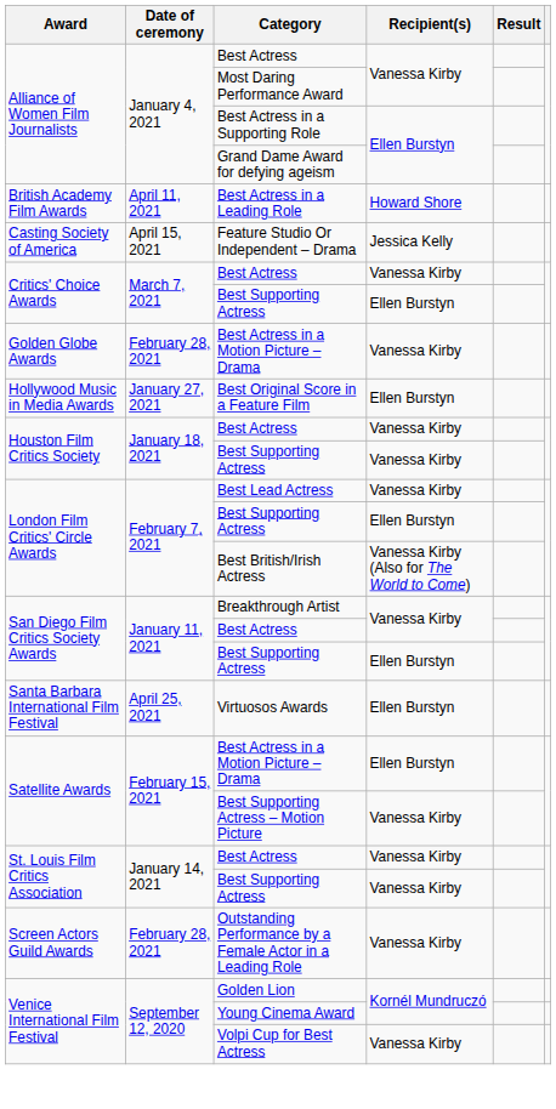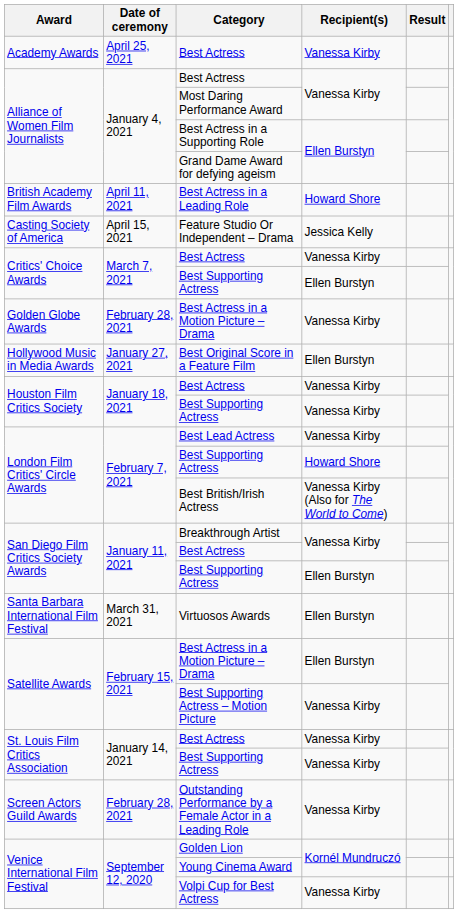 <table class="wikitable sortable plainrowheaders">
 <tr>
 <th scope="col">Award</th>
 <th scope="col">Date of ceremony</th>
 <th scope="col">Category</th>
 <th scope="col">Recipient(s)</th>
 <th scope="col">Result</th>
 <th class="unsortable" scope="col"></th>
+</tr>
+<tr>
+<td><a href='#'>Academy Awards</a></td>
+<td><a href='#'>April 25, 2021</a></td>
+<td><a href='#'>Best Actress</a></td>
+<td><a href='#'>Vanessa Kirby</a></td>
+<td></td>
+<td></td>
 </tr>
 <tr>
 <td rowspan="4"><a href='#'>Alliance of Women Film Journalists</a></td>
 <td rowspan="4">January 4, 2021</td>
 <td>Best Actress</td>
 <td rowspan="2">Vanessa Kirby</td>
 <td></td>
 <td rowspan="4"></td>
 </tr>
 <tr>
 <td>Most Daring Performance Award</td>
 <td></td>
 </tr>
 <tr>
 <td>Best Actress in a Supporting Role</td>
 <td rowspan="2"><a href='#'>Ellen Burstyn</a></td>
 <td></td>
 </tr>
 <tr>
 <td>Grand Dame Award for defying ageism</td>
 <td></td>
 </tr>
 <tr>
 <td><a href='#'>British Academy Film Awards</a></td>
 <td><a href='#'>April 11, 2021</a></td>
 <td><a href='#'>Best Actress in a Leading Role</a></td>
 <td><a href='#'>Howard Shore</a></td>
 <td></td>
 <td></td>
 </tr>
 <tr>
 <td><a href='#'>Casting Society of America</a></td>
 <td>April 15, 2021</td>
 <td>Feature Studio Or Independent – Drama</td>
 <td>Jessica Kelly</td>
 <td></td>
 <td></td>
 </tr>
 <tr>
 <td rowspan="2"><a href='#'>Critics' Choice Awards</a></td>
 <td rowspan="2"><a href='#'>March 7, 2021</a></td>
 <td><a href='#'>Best Actress</a></td>
 <td>Vanessa Kirby</td>
 <td></td>
 <td rowspan="2"></td>
 </tr>
 <tr>
 <td><a href='#'>Best Supporting Actress</a></td>
 <td>Ellen Burstyn</td>
 <td></td>
 </tr>
 <tr>
 <td><a href='#'>Golden Globe Awards</a></td>
 <td><a href='#'>February 28, 2021</a></td>
 <td><a href='#'>Best Actress in a Motion Picture – Drama</a></td>
 <td>Vanessa Kirby</td>
 <td></td>
 <td></td>
 </tr>
 <tr>
 <td><a href='#'>Hollywood Music in Media Awards</a></td>
 <td><a href='#'>January 27, 2021</a></td>
 <td><a href='#'>Best Original Score in a Feature Film</a></td>
 <td>Ellen Burstyn</td>
 <td></td>
 <td></td>
 </tr>
 <tr>
 <td rowspan="2"><a href='#'>Houston Film Critics Society</a></td>
 <td rowspan="2"><a href='#'>January 18, 2021</a></td>
 <td><a href='#'>Best Actress</a></td>
 <td>Vanessa Kirby</td>
 <td></td>
 <td rowspan="2"></td>
 </tr>
 <tr>
 <td><a href='#'>Best Supporting Actress</a></td>
 <td>Vanessa Kirby</td>
 <td></td>
 </tr>
 <tr>
 <td rowspan="3"><a href='#'>London Film Critics' Circle Awards</a></td>
 <td rowspan="3"><a href='#'>February 7, 2021</a></td>
 <td><a href='#'>Best Lead Actress</a></td>
 <td>Vanessa Kirby</td>
 <td></td>
 <td rowspan="3"></td>
 </tr>
 <tr>
 <td><a href='#'>Best Supporting Actress</a></td>
-<td>Ellen Burstyn</td>
+<td><a href='#'>Howard Shore</a></td>
 <td></td>
 </tr>
 <tr>
 <td>Best British/Irish Actress</td>
 <td>Vanessa Kirby (Also for <em><a href='#'>The World to Come</a></em>)</td>
 <td></td>
 </tr>
 <tr>
 <td rowspan="3"><a href='#'>San Diego Film Critics Society Awards</a></td>
 <td rowspan="3"><a href='#'>January 11, 2021</a></td>
 <td>Breakthrough Artist</td>
 <td rowspan="2">Vanessa Kirby</td>
 <td></td>
 <td rowspan="3"></td>
 </tr>
 <tr>
 <td><a href='#'>Best Actress</a></td>
 <td></td>
 </tr>
 <tr>
 <td><a href='#'>Best Supporting Actress</a></td>
 <td>Ellen Burstyn</td>
 <td></td>
 </tr>
 <tr>
 <td><a href='#'>Santa Barbara International Film Festival</a></td>
-<td><a href='#'>April 25, 2021</a></td>
+<td>March 31, 2021</td>
 <td>Virtuosos Awards</td>
 <td>Ellen Burstyn</td>
 <td></td>
 <td></td>
 </tr>
 <tr>
 <td rowspan="2"><a href='#'>Satellite Awards</a></td>
 <td rowspan="2"><a href='#'>February 15, 2021</a></td>
 <td><a href='#'>Best Actress in a Motion Picture – Drama</a></td>
 <td>Ellen Burstyn</td>
 <td></td>
 <td rowspan="2"></td>
 </tr>
 <tr>
 <td><a href='#'>Best Supporting Actress – Motion Picture</a></td>
 <td>Vanessa Kirby</td>
 <td></td>
 </tr>
 <tr>
 <td rowspan="2"><a href='#'>St. Louis Film Critics Association</a></td>
 <td rowspan="2">January 14, 2021</td>
 <td><a href='#'>Best Actress</a></td>
 <td>Vanessa Kirby</td>
 <td></td>
 <td rowspan="2"></td>
 </tr>
 <tr>
 <td><a href='#'>Best Supporting Actress</a></td>
 <td>Vanessa Kirby</td>
 <td></td>
 </tr>
 <tr>
 <td><a href='#'>Screen Actors Guild Awards</a></td>
 <td><a href='#'>February 28, 2021</a></td>
 <td><a href='#'>Outstanding Performance by a Female Actor in a Leading Role</a></td>
 <td>Vanessa Kirby</td>
 <td></td>
 <td></td>
 </tr>
 <tr>
 <td rowspan="3"><a href='#'>Venice International Film Festival</a></td>
 <td rowspan="3"><a href='#'>September 12, 2020</a></td>
 <td><a href='#'>Golden Lion</a></td>
 <td rowspan="2"><a href='#'>Kornél Mundruczó</a></td>
 <td></td>
 <td></td>
 </tr>
 <tr>
 <td><a href='#'>Young Cinema Award</a></td>
 <td></td>
 <td></td>
 </tr>
 <tr>
 <td><a href='#'>Volpi Cup for Best Actress</a></td>
 <td>Vanessa Kirby</td>
 <td></td>
 <td></td>
 </tr>
 </table>
